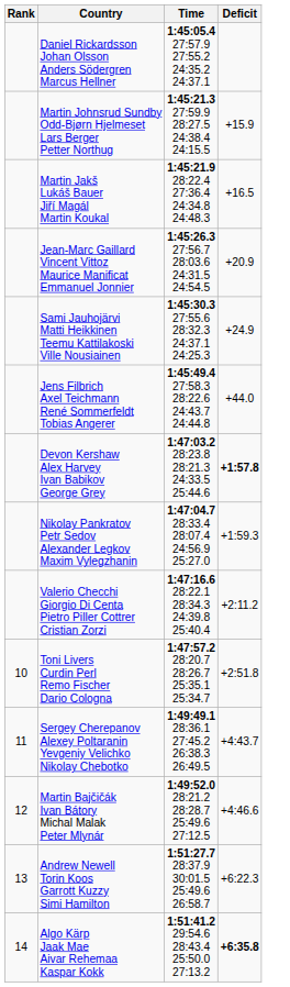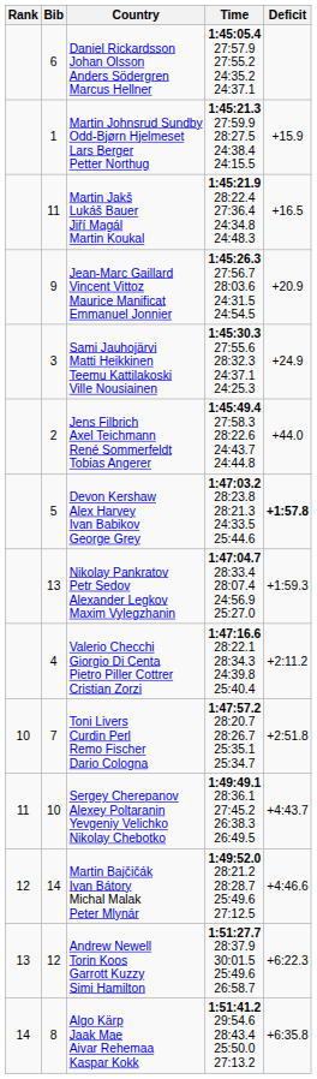 <table class="wikitable sortable" style="text-align:center">
 <tr>
 <th>Rank</th>
+<th>Bib</th>
 <th>Country</th>
 <th>Time</th>
 <th>Deficit</th>
 </tr>
 <tr>
 <td></td>
+<td>6</td>
 <td align="left"><br><a href='#'>Daniel Rickardsson</a><br> <a href='#'>Johan Olsson</a><br><a href='#'>Anders Södergren</a><br><a href='#'>Marcus Hellner</a></td>
 <td><strong>1:45:05.4</strong><br>27:57.9<br>27:55.2<br>24:35.2<br>24:37.1</td>
 <td></td>
 </tr>
 <tr>
 <td></td>
+<td>1</td>
 <td align="left"><br><a href='#'>Martin Johnsrud Sundby</a><br> <a href='#'>Odd-Bjørn Hjelmeset</a><br><a href='#'>Lars Berger</a><br><a href='#'>Petter Northug</a></td>
 <td><strong>1:45:21.3</strong> <br>27:59.9<br>28:27.5<br>24:38.4<br>24:15.5</td>
 <td>+15.9</td>
 </tr>
 <tr>
 <td></td>
+<td>11</td>
 <td align="left"><br><a href='#'>Martin Jakš</a><br> <a href='#'>Lukáš Bauer</a><br><a href='#'>Jiří Magál</a><br><a href='#'>Martin Koukal</a></td>
 <td><strong>1:45:21.9</strong><br>28:22.4<br>27:36.4<br>24:34.8<br>24:48.3</td>
 <td>+16.5</td>
 </tr>
 <tr>
 <td></td>
+<td>9</td>
 <td align="left"><br><a href='#'>Jean-Marc Gaillard</a><br> <a href='#'>Vincent Vittoz</a><br><a href='#'>Maurice Manificat</a><br><a href='#'>Emmanuel Jonnier</a></td>
 <td><strong>1:45:26.3</strong><br>27:56.7<br>28:03.6<br>24:31.5<br>24:54.5</td>
 <td>+20.9</td>
 </tr>
 <tr>
 <td></td>
+<td>3</td>
 <td align="left"><br><a href='#'>Sami Jauhojärvi</a><br> <a href='#'>Matti Heikkinen</a><br><a href='#'>Teemu Kattilakoski</a><br><a href='#'>Ville Nousiainen</a></td>
 <td><strong>1:45:30.3</strong><br>27:55.6<br>28:32.3<br>24:37.1<br>24:25.3</td>
 <td>+24.9</td>
 </tr>
 <tr>
 <td></td>
+<td>2</td>
 <td align="left"><br><a href='#'>Jens Filbrich</a><br> <a href='#'>Axel Teichmann</a><br><a href='#'>René Sommerfeldt</a><br><a href='#'>Tobias Angerer</a></td>
 <td><strong>1:45:49.4</strong><br>27:58.3<br>28:22.6<br>24:43.7<br>24:44.8</td>
 <td>+44.0</td>
 </tr>
 <tr>
 <td></td>
+<td>5</td>
 <td align="left"><br><a href='#'>Devon Kershaw</a><br> <a href='#'>Alex Harvey</a><br><a href='#'>Ivan Babikov</a><br><a href='#'>George Grey</a></td>
 <td><strong>1:47:03.2</strong><br>28:23.8<br>28:21.3<br>24:33.5<br>25:44.6</td>
 <td><strong>+1:57.8</strong></td>
 </tr>
 <tr>
 <td></td>
+<td>13</td>
 <td align="left"><br><a href='#'>Nikolay Pankratov</a><br> <a href='#'>Petr Sedov</a><br><a href='#'>Alexander Legkov</a><br><a href='#'>Maxim Vylegzhanin</a></td>
 <td><strong>1:47:04.7</strong><br>28:33.4<br>28:07.4<br>24:56.9<br>25:27.0</td>
 <td>+1:59.3</td>
 </tr>
 <tr>
 <td></td>
+<td>4</td>
 <td align="left"><br><a href='#'>Valerio Checchi</a><br> <a href='#'>Giorgio Di Centa</a><br><a href='#'>Pietro Piller Cottrer</a><br><a href='#'>Cristian Zorzi</a></td>
 <td><strong>1:47:16.6</strong><br>28:22.1<br>28:34.3<br>24:39.8<br>25:40.4</td>
 <td>+2:11.2</td>
 </tr>
 <tr>
 <td>10</td>
+<td>7</td>
 <td align="left"><br><a href='#'>Toni Livers</a><br> <a href='#'>Curdin Perl</a><br><a href='#'>Remo Fischer</a><br><a href='#'>Dario Cologna</a></td>
 <td><strong>1:47:57.2</strong><br>28:20.7<br>28:26.7<br>25:35.1<br>25:34.7</td>
 <td>+2:51.8</td>
 </tr>
 <tr>
 <td>11</td>
+<td>10</td>
 <td align="left"><br><a href='#'>Sergey Cherepanov</a><br> <a href='#'>Alexey Poltaranin</a><br><a href='#'>Yevgeniy Velichko</a><br><a href='#'>Nikolay Chebotko</a></td>
 <td><strong>1:49:49.1</strong><br>28:36.1<br>27:45.2<br>26:38.3<br>26:49.5</td>
 <td>+4:43.7</td>
 </tr>
 <tr>
 <td>12</td>
+<td>14</td>
 <td align="left"><br><a href='#'>Martin Bajčičák</a><br> <a href='#'>Ivan Bátory</a><br>Michal Malak<br><a href='#'>Peter Mlynár</a></td>
 <td><strong>1:49:52.0</strong><br>28:21.2<br>28:28.7<br>25:49.6<br>27:12.5</td>
 <td>+4:46.6</td>
 </tr>
 <tr>
 <td>13</td>
+<td>12</td>
 <td align="left"><br><a href='#'>Andrew Newell</a><br> <a href='#'>Torin Koos</a><br><a href='#'>Garrott Kuzzy</a><br><a href='#'>Simi Hamilton</a></td>
 <td><strong>1:51:27.7</strong><br>28:37.9<br>30:01.5<br>25:49.6<br>26:58.7</td>
 <td>+6:22.3</td>
 </tr>
 <tr>
 <td>14</td>
+<td>8</td>
 <td align="left"><br><a href='#'>Algo Kärp</a><br> <a href='#'>Jaak Mae</a><br><a href='#'>Aivar Rehemaa</a><br><a href='#'>Kaspar Kokk</a></td>
 <td><strong>1:51:41.2</strong><br>29:54.6<br>28:43.4<br>25:50.0<br>27:13.2</td>
-<td><strong>+6:35.8</strong></td>
+<td>+6:35.8</td>
 </tr>
 </table>
